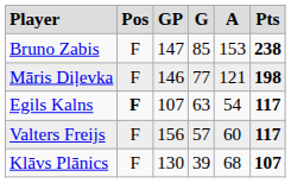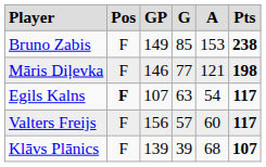 <table class="wikitable">
 <tr align="center" style="font-weight:bold; background-color:#dddddd;">
 <td align="left">Player</td>
 <td>Pos</td>
 <td>GP</td>
 <td>G</td>
 <td>A</td>
 <td>Pts</td>
 </tr>
 <tr align="center">
 <td align="left"><a href='#'>Bruno Zabis</a></td>
 <td>F</td>
-<td>147</td>
+<td>149</td>
 <td>85</td>
 <td>153</td>
 <td><strong>238</strong></td>
 </tr>
 <tr align="center" bgcolor="#eeeeee">
 <td align="left"><a href='#'>Māris Diļevka</a></td>
 <td>F</td>
 <td>146</td>
 <td>77</td>
 <td>121</td>
 <td><strong>198</strong></td>
 </tr>
 <tr align="center">
 <td align="left"><a href='#'>Egils Kalns</a></td>
 <td><strong>F</strong></td>
 <td>107</td>
 <td>63</td>
 <td>54</td>
 <td><strong>117</strong></td>
 </tr>
 <tr align="center" bgcolor="#eeeeee">
 <td align="left"><a href='#'>Valters Freijs</a></td>
 <td>F</td>
 <td>156</td>
 <td>57</td>
 <td>60</td>
 <td><strong>117</strong></td>
 </tr>
 <tr align="center">
 <td align="left"><a href='#'>Klāvs Plānics</a></td>
 <td>F</td>
-<td>130</td>
+<td>139</td>
 <td>39</td>
 <td>68</td>
 <td><strong>107</strong></td>
 </tr>
 </table>
